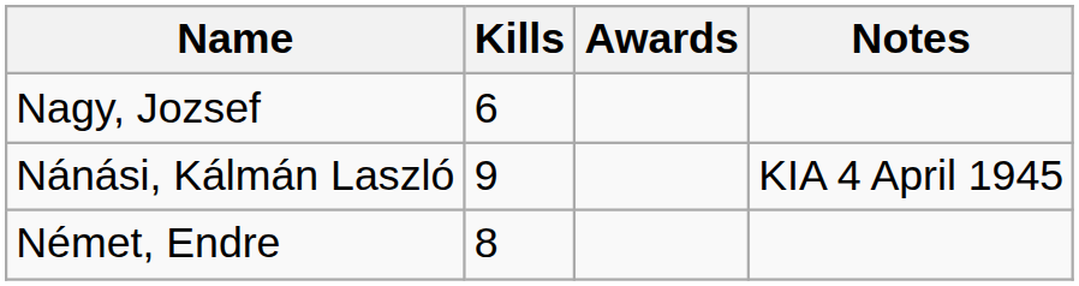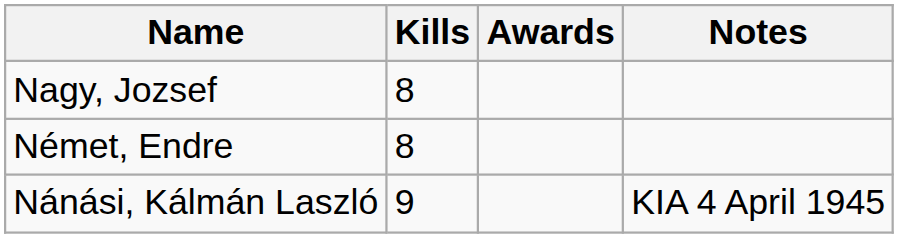 <table class=wikitable>
 <tr>
 <th>Name</th>
 <th>Kills</th>
 <th>Awards</th>
 <th>Notes</th>
 </tr>
 <tr>
 <td>Nagy, Jozsef</td>
-<td>6</td>
+<td>8</td>
+<td></td>
+<td></td>
+</tr>
+<tr>
+<td>Német, Endre</td>
+<td>8</td>
 <td></td>
 <td></td>
 </tr>
 <tr>
 <td>Nánási, Kálmán Laszló</td>
 <td>9</td>
 <td></td>
 <td>KIA 4 April 1945</td>
 </tr>
-<tr>
-<td>Német, Endre</td>
-<td>8</td>
-<td></td>
-<td></td>
-</tr>
 </table>
